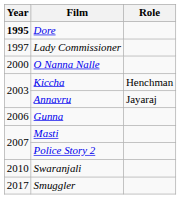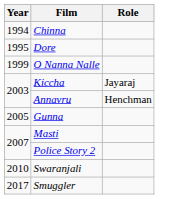 <table class="wikitable sortable">
 <tr style="background:#ccc; text-align:center;">
 <th>Year</th>
 <th>Film</th>
 <th>Role</th>
 </tr>
 <tr>
-<td><strong>1995</strong></td>
+<td>1994</td>
+<td><em><a href='#'>Chinna</a></em></td>
+<td></td>
+</tr>
+<tr>
+<td>1995</td>
 <td><em><a href='#'>Dore</a></em></td>
 <td></td>
 </tr>
 <tr>
-<td>1997</td>
-<td><em>Lady Commissioner</em></td>
-<td></td>
-</tr>
-<tr>
-<td>2000</td>
+<td>1999</td>
 <td><em><a href='#'>O Nanna Nalle</a></em></td>
 <td></td>
 </tr>
 <tr>
 <td rowspan="2">2003</td>
 <td><em><a href='#'>Kiccha</a></em></td>
+<td>Jayaraj</td>
+</tr>
+<tr>
+<td><em><a href='#'>Annavru</a></em></td>
 <td>Henchman</td>
 </tr>
 <tr>
-<td><em><a href='#'>Annavru</a></em></td>
-<td>Jayaraj</td>
-</tr>
-<tr>
-<td>2006</td>
+<td>2005</td>
 <td><em><a href='#'>Gunna</a></em></td>
 <td></td>
 </tr>
 <tr>
 <td rowspan="2">2007</td>
 <td><em><a href='#'>Masti</a></em></td>
 <td></td>
 </tr>
 <tr>
 <td><em><a href='#'>Police Story 2</a></em></td>
 <td></td>
 </tr>
 <tr>
 <td>2010</td>
 <td><em>Swaranjali</em></td>
 <td></td>
 </tr>
 <tr>
 <td>2017</td>
 <td><em>Smuggler</em></td>
 <td></td>
 </tr>
 </table>
